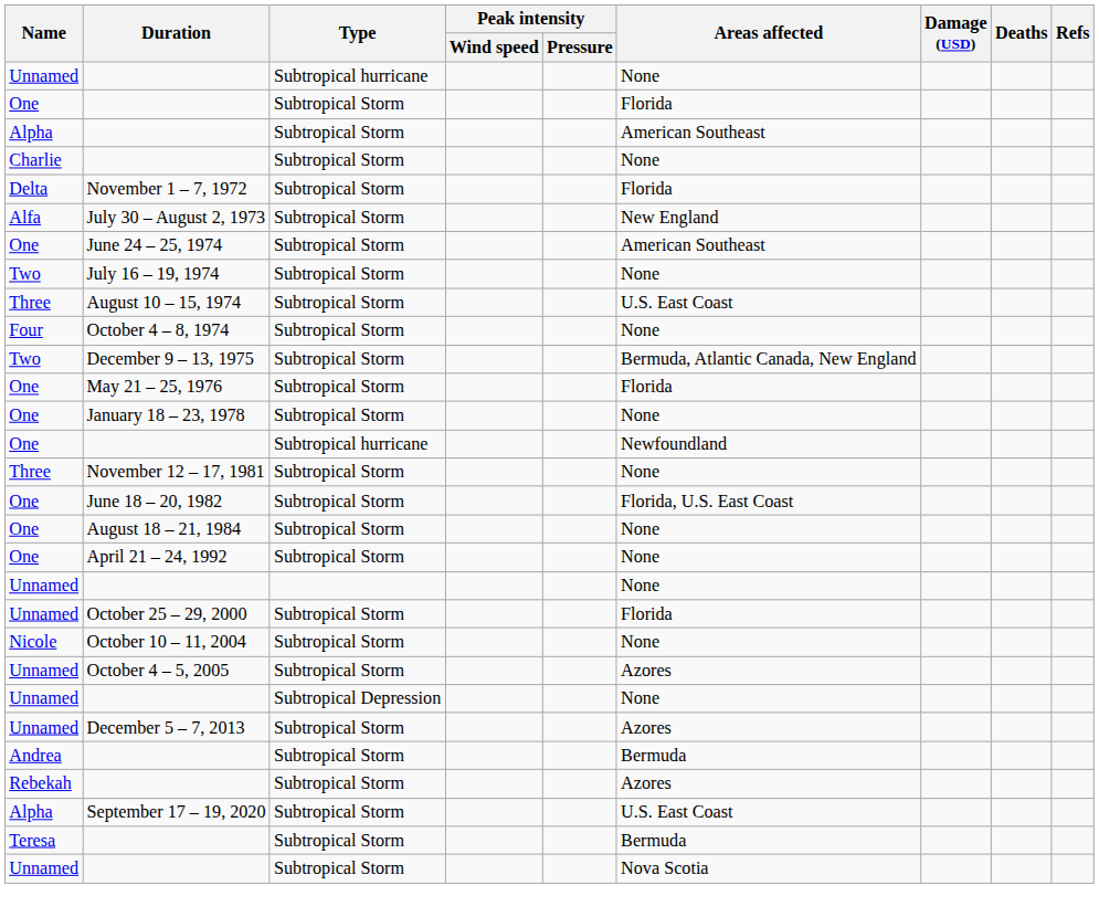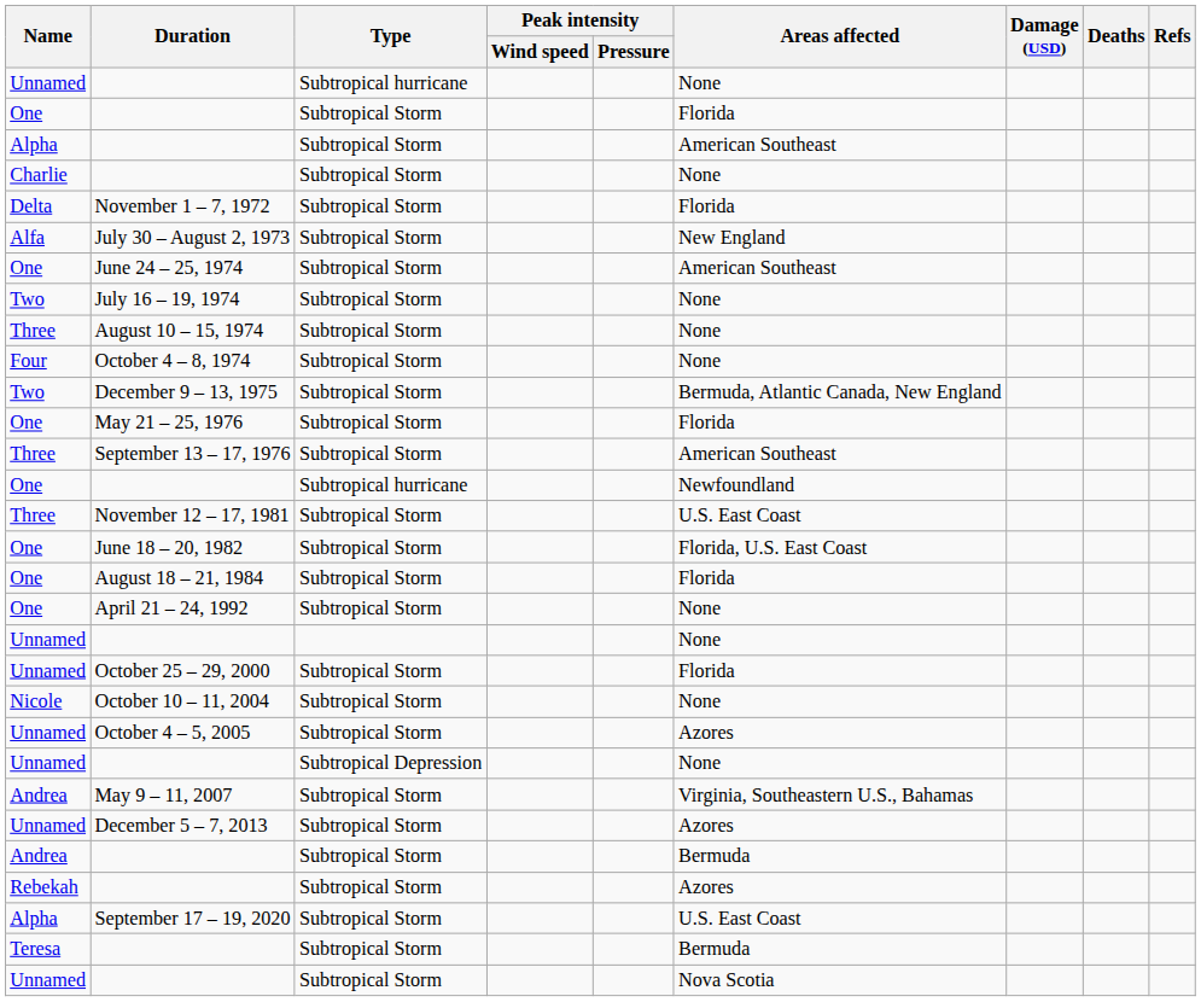 <table class="wikitable sortable">
 <tr>
 <th scope="col" rowspan="2">Name</th>
 <th scope="col" rowspan="2">Duration</th>
 <th scope="col" rowspan="2">Type</th>
 <th colspan="2">Peak intensity</th>
 <th scope="col" rowspan="2" class="unsortable">Areas affected</th>
 <th scope="col" rowspan="2">Damage<br><small>(<a href='#'>USD</a>)</small></th>
 <th scope="col" rowspan="2">Deaths</th>
 <th scope="col" rowspan="2" class="unsortable">Refs</th>
 </tr>
 <tr>
 <th>Wind speed</th>
 <th>Pressure</th>
 </tr>
 <tr>
 <td><a href='#'>Unnamed</a></td>
 <td></td>
 <td>Subtropical hurricane</td>
 <td></td>
 <td></td>
 <td>None</td>
 <td></td>
 <td></td>
 <td></td>
 </tr>
 <tr>
 <td><a href='#'>One</a></td>
 <td></td>
 <td>Subtropical Storm</td>
 <td></td>
 <td></td>
 <td>Florida</td>
 <td></td>
 <td></td>
 <td></td>
 </tr>
 <tr>
 <td><a href='#'>Alpha</a></td>
 <td></td>
 <td>Subtropical Storm</td>
 <td></td>
 <td></td>
 <td>American Southeast</td>
 <td></td>
 <td></td>
 <td></td>
 </tr>
 <tr>
 <td><a href='#'>Charlie</a></td>
 <td></td>
 <td>Subtropical Storm</td>
 <td></td>
 <td></td>
 <td>None</td>
 <td></td>
 <td></td>
 <td></td>
 </tr>
 <tr>
 <td><a href='#'>Delta</a></td>
 <td>November 1 – 7, 1972</td>
 <td>Subtropical Storm</td>
 <td></td>
 <td></td>
 <td>Florida</td>
 <td></td>
 <td></td>
 <td></td>
 </tr>
 <tr>
 <td><a href='#'>Alfa</a></td>
 <td>July 30 – August 2, 1973</td>
 <td>Subtropical Storm</td>
 <td></td>
 <td></td>
 <td>New England</td>
 <td></td>
 <td></td>
 <td></td>
 </tr>
 <tr>
 <td><a href='#'>One</a></td>
 <td>June 24 – 25, 1974</td>
 <td>Subtropical Storm</td>
 <td></td>
 <td></td>
 <td>American Southeast</td>
 <td></td>
 <td></td>
 <td></td>
 </tr>
 <tr>
 <td><a href='#'>Two</a></td>
 <td>July 16 – 19, 1974</td>
 <td>Subtropical Storm</td>
 <td></td>
 <td></td>
 <td>None</td>
 <td></td>
 <td></td>
 <td></td>
 </tr>
 <tr>
 <td><a href='#'>Three</a></td>
 <td>August 10 – 15, 1974</td>
 <td>Subtropical Storm</td>
 <td></td>
 <td></td>
-<td>U.S. East Coast</td>
+<td>None</td>
 <td></td>
 <td></td>
 <td></td>
 </tr>
 <tr>
 <td><a href='#'>Four</a></td>
 <td>October 4 – 8, 1974</td>
 <td>Subtropical Storm</td>
 <td></td>
 <td></td>
 <td>None</td>
 <td></td>
 <td></td>
 <td></td>
 </tr>
 <tr>
 <td><a href='#'>Two</a></td>
 <td>December 9 – 13, 1975</td>
 <td>Subtropical Storm</td>
 <td></td>
 <td></td>
 <td>Bermuda, Atlantic Canada, New England</td>
 <td></td>
 <td></td>
 <td></td>
 </tr>
 <tr>
 <td><a href='#'>One</a></td>
 <td>May 21 – 25, 1976</td>
 <td>Subtropical Storm</td>
 <td></td>
 <td></td>
 <td>Florida</td>
 <td></td>
 <td></td>
 <td></td>
 </tr>
 <tr>
-<td><a href='#'>One</a></td>
-<td>January 18 – 23, 1978</td>
+<td><a href='#'>Three</a></td>
+<td>September 13 – 17, 1976</td>
 <td>Subtropical Storm</td>
 <td></td>
 <td></td>
-<td>None</td>
+<td>American Southeast</td>
 <td></td>
 <td></td>
 <td></td>
 </tr>
 <tr>
 <td><a href='#'>One</a></td>
 <td></td>
 <td>Subtropical hurricane</td>
 <td></td>
 <td></td>
 <td>Newfoundland</td>
 <td></td>
 <td></td>
 <td></td>
 </tr>
 <tr>
 <td><a href='#'>Three</a></td>
 <td>November 12 – 17, 1981</td>
 <td>Subtropical Storm</td>
 <td></td>
 <td></td>
-<td>None</td>
+<td>U.S. East Coast</td>
 <td></td>
 <td></td>
 <td></td>
 </tr>
 <tr>
 <td><a href='#'>One</a></td>
 <td>June 18 – 20, 1982</td>
 <td>Subtropical Storm</td>
 <td></td>
 <td></td>
 <td>Florida, U.S. East Coast</td>
 <td></td>
 <td></td>
 <td></td>
 </tr>
 <tr>
 <td><a href='#'>One</a></td>
 <td>August 18 – 21, 1984</td>
 <td>Subtropical Storm</td>
 <td></td>
 <td></td>
-<td>None</td>
+<td>Florida</td>
 <td></td>
 <td></td>
 <td></td>
 </tr>
 <tr>
 <td><a href='#'>One</a></td>
 <td>April 21 – 24, 1992</td>
 <td>Subtropical Storm</td>
 <td></td>
 <td></td>
 <td>None</td>
 <td></td>
 <td></td>
 <td></td>
 </tr>
 <tr>
 <td><a href='#'>Unnamed</a></td>
 <td></td>
 <td></td>
 <td></td>
 <td></td>
 <td>None</td>
 <td></td>
 <td></td>
 <td></td>
 </tr>
 <tr>
 <td><a href='#'>Unnamed</a></td>
 <td>October 25 – 29, 2000</td>
 <td>Subtropical Storm</td>
 <td></td>
 <td></td>
 <td>Florida</td>
 <td></td>
 <td></td>
 <td></td>
 </tr>
 <tr>
 <td><a href='#'>Nicole</a></td>
 <td>October 10 – 11, 2004</td>
 <td>Subtropical Storm</td>
 <td></td>
 <td></td>
 <td>None</td>
 <td></td>
 <td></td>
 <td></td>
 </tr>
 <tr>
 <td><a href='#'>Unnamed</a></td>
 <td>October 4 – 5, 2005</td>
 <td>Subtropical Storm</td>
 <td></td>
 <td></td>
 <td>Azores</td>
 <td></td>
 <td></td>
 <td></td>
 </tr>
 <tr>
 <td><a href='#'>Unnamed</a></td>
 <td></td>
 <td>Subtropical Depression</td>
 <td></td>
 <td></td>
 <td>None</td>
 <td></td>
 <td></td>
 <td></td>
 </tr>
 <tr>
+<td><a href='#'>Andrea</a></td>
+<td>May 9 – 11, 2007</td>
+<td>Subtropical Storm</td>
+<td></td>
+<td></td>
+<td>Virginia, Southeastern U.S., Bahamas</td>
+<td></td>
+<td></td>
+<td></td>
+</tr>
+<tr>
 <td><a href='#'>Unnamed</a></td>
 <td>December 5 – 7, 2013</td>
 <td>Subtropical Storm</td>
 <td></td>
 <td></td>
 <td>Azores</td>
 <td></td>
 <td></td>
 <td></td>
 </tr>
 <tr>
 <td><a href='#'>Andrea</a></td>
 <td></td>
 <td>Subtropical Storm</td>
 <td></td>
 <td></td>
 <td>Bermuda</td>
 <td></td>
 <td></td>
 <td></td>
 </tr>
 <tr>
 <td><a href='#'>Rebekah</a></td>
 <td></td>
 <td>Subtropical Storm</td>
 <td></td>
 <td></td>
 <td>Azores</td>
 <td></td>
 <td></td>
 <td></td>
 </tr>
 <tr>
 <td><a href='#'>Alpha</a></td>
 <td>September 17 – 19, 2020</td>
 <td>Subtropical Storm</td>
 <td></td>
 <td></td>
 <td>U.S. East Coast</td>
 <td></td>
 <td></td>
 <td></td>
 </tr>
 <tr>
 <td><a href='#'>Teresa</a></td>
 <td></td>
 <td>Subtropical Storm</td>
 <td></td>
 <td></td>
 <td>Bermuda</td>
 <td></td>
 <td></td>
 <td></td>
 </tr>
 <tr>
 <td><a href='#'>Unnamed</a></td>
 <td></td>
 <td>Subtropical Storm</td>
 <td></td>
 <td></td>
 <td>Nova Scotia</td>
 <td></td>
 <td></td>
 <td></td>
 </tr>
 </table>
